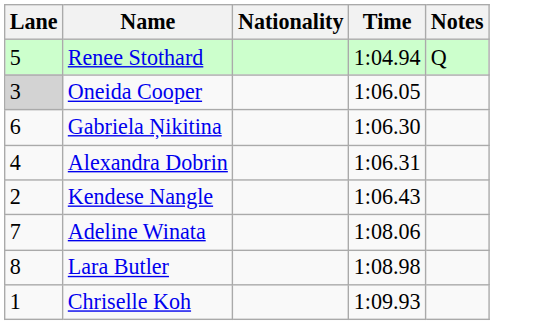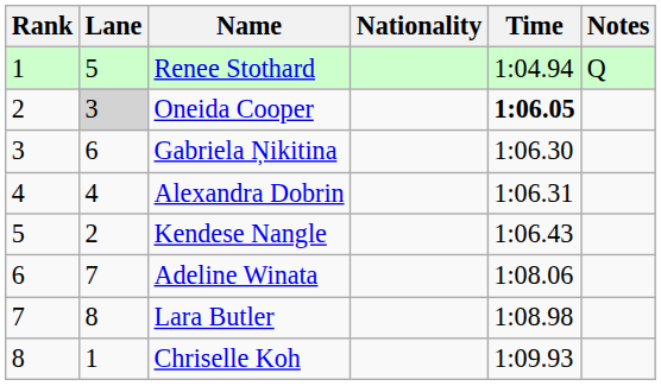 <table class="wikitable">
 <tr>
+<th>Rank</th>
 <th>Lane</th>
 <th>Name</th>
 <th>Nationality</th>
 <th>Time</th>
 <th>Notes</th>
 </tr>
 <tr bgcolor=ccffcc>
+<td>1</td>
 <td>5</td>
 <td><a href='#'>Renee Stothard</a></td>
 <td></td>
 <td>1:04.94</td>
 <td>Q</td>
 </tr>
 <tr>
+<td>2</td>
 <td style="background: lightgrey;">3</td>
 <td><a href='#'>Oneida Cooper</a></td>
 <td></td>
-<td>1:06.05</td>
+<td><strong>1:06.05</strong></td>
 <td></td>
 </tr>
 <tr>
+<td>3</td>
 <td>6</td>
 <td><a href='#'>Gabriela Ņikitina</a></td>
 <td></td>
 <td>1:06.30</td>
 <td></td>
 </tr>
 <tr>
 <td>4</td>
+<td>4</td>
 <td><a href='#'>Alexandra Dobrin</a></td>
 <td></td>
 <td>1:06.31</td>
 <td></td>
 </tr>
 <tr>
+<td>5</td>
 <td>2</td>
 <td><a href='#'>Kendese Nangle</a></td>
 <td></td>
 <td>1:06.43</td>
 <td></td>
 </tr>
 <tr>
+<td>6</td>
 <td>7</td>
 <td><a href='#'>Adeline Winata</a></td>
 <td></td>
 <td>1:08.06</td>
 <td></td>
 </tr>
 <tr>
+<td>7</td>
 <td>8</td>
 <td><a href='#'>Lara Butler</a></td>
 <td></td>
 <td>1:08.98</td>
 <td></td>
 </tr>
 <tr>
+<td>8</td>
 <td>1</td>
 <td><a href='#'>Chriselle Koh</a></td>
 <td></td>
 <td>1:09.93</td>
 <td></td>
 </tr>
 </table>
